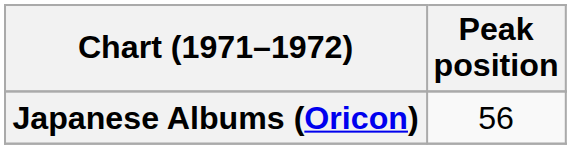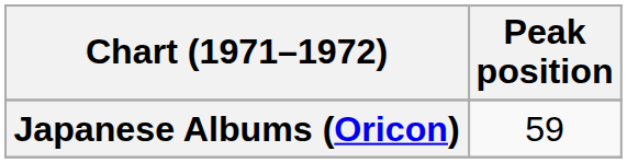 <table class="wikitable sortable plainrowheaders">
 <tr>
 <th>Chart (1971–1972)</th>
 <th>Peak<br>position</th>
 </tr>
 <tr>
 </tr>
 <tr>
 <th scope="row">Japanese Albums (<a href='#'>Oricon</a>)</th>
-<td align="center">56</td>
+<td align="center">59</td>
 </tr>
 <tr>
 </tr>
 </table>
